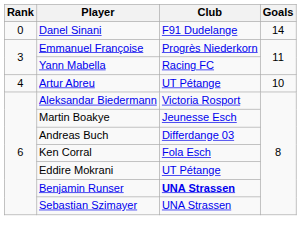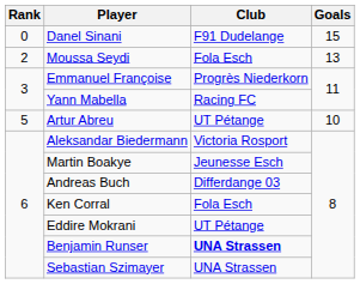 <table class="wikitable" style="text-align:center">
 <tr>
 <th>Rank</th>
 <th>Player</th>
 <th>Club</th>
 <th>Goals</th>
 </tr>
 <tr>
 <td>0</td>
 <td align="left"> <a href='#'>Danel Sinani</a></td>
 <td align="left"><a href='#'>F91 Dudelange</a></td>
-<td>14</td>
+<td>15</td>
+</tr>
+<tr>
+<td>2</td>
+<td align="left"> <a href='#'>Moussa Seydi</a></td>
+<td align="left"><a href='#'>Fola Esch</a></td>
+<td>13</td>
 </tr>
 <tr>
 <td rowspan=2>3</td>
 <td align="left"> <a href='#'>Emmanuel Françoise</a></td>
 <td align="left"><a href='#'>Progrès Niederkorn</a></td>
 <td rowspan=2>11</td>
 </tr>
 <tr>
 <td align="left"> <a href='#'>Yann Mabella</a></td>
 <td align="left"><a href='#'>Racing FC</a></td>
 </tr>
 <tr>
-<td>4</td>
+<td>5</td>
 <td align="left"> <a href='#'>Artur Abreu</a></td>
 <td align="left"><a href='#'>UT Pétange</a></td>
 <td>10</td>
 </tr>
 <tr>
 <td rowspan=7>6</td>
 <td align="left"> <a href='#'>Aleksandar Biedermann</a></td>
 <td align="left"><a href='#'>Victoria Rosport</a></td>
 <td rowspan=7>8</td>
 </tr>
 <tr>
 <td align="left"> Martin Boakye</td>
 <td align="left"><a href='#'>Jeunesse Esch</a></td>
 </tr>
 <tr>
 <td align="left"> Andreas Buch</td>
 <td align="left"><a href='#'>Differdange 03</a></td>
 </tr>
 <tr>
 <td align="left"> Ken Corral</td>
 <td align="left"><a href='#'>Fola Esch</a></td>
 </tr>
 <tr>
 <td align="left"> Eddire Mokrani</td>
 <td align="left"><a href='#'>UT Pétange</a></td>
 </tr>
 <tr>
 <td align="left"> <a href='#'>Benjamin Runser</a></td>
 <td align="left"><strong><a href='#'>UNA Strassen</a></strong></td>
 </tr>
 <tr>
 <td align="left"> <a href='#'>Sebastian Szimayer</a></td>
 <td align="left"><a href='#'>UNA Strassen</a></td>
 </tr>
 </table>
